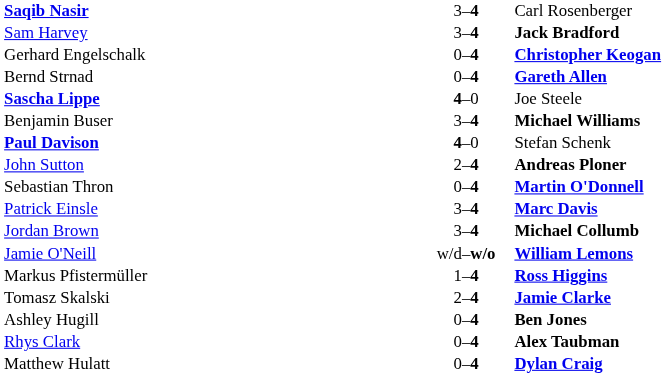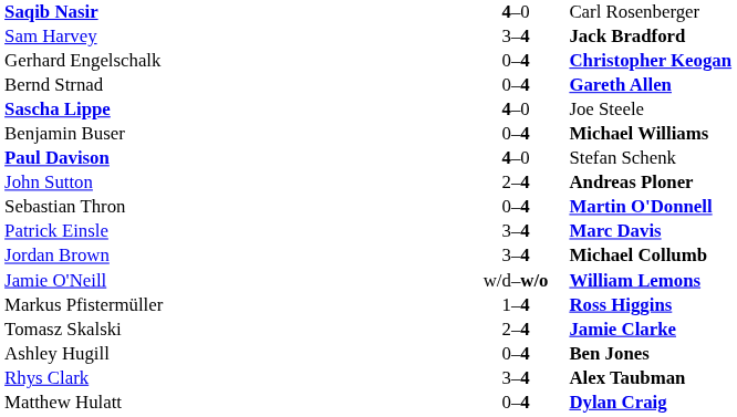 <table width="100%" cellspacing="1">
 <tr>
 <th width=45%></th>
 <th width=10%></th>
 <th width=45%></th>
 </tr>
 <tr>
 <td> <strong><a href='#'>Saqib Nasir</a></strong></td>
-<td align="center">3–<strong>4</strong></td>
+<td align="center"><strong>4</strong>–0</td>
 <td> Carl Rosenberger</td>
 </tr>
 <tr>
 <td> <a href='#'>Sam Harvey</a></td>
 <td align="center">3–<strong>4</strong></td>
 <td> <strong>Jack Bradford</strong></td>
 </tr>
 <tr>
 <td> Gerhard Engelschalk</td>
 <td align="center">0–<strong>4</strong></td>
 <td> <strong><a href='#'>Christopher Keogan</a></strong></td>
 </tr>
 <tr>
 <td> Bernd Strnad</td>
 <td align="center">0–<strong>4</strong></td>
 <td> <strong><a href='#'>Gareth Allen</a></strong></td>
 </tr>
 <tr>
 <td> <strong><a href='#'>Sascha Lippe</a></strong></td>
 <td align="center"><strong>4</strong>–0</td>
 <td> Joe Steele</td>
 </tr>
 <tr>
 <td> Benjamin Buser</td>
-<td align="center">3–<strong>4</strong></td>
+<td align="center">0–<strong>4</strong></td>
 <td> <strong>Michael Williams</strong></td>
 </tr>
 <tr>
 <td> <strong><a href='#'>Paul Davison</a></strong></td>
 <td align="center"><strong>4</strong>–0</td>
 <td> Stefan Schenk</td>
 </tr>
 <tr>
 <td> <a href='#'>John Sutton</a></td>
 <td align="center">2–<strong>4</strong></td>
 <td> <strong>Andreas Ploner</strong></td>
 </tr>
 <tr>
 <td> Sebastian Thron</td>
 <td align="center">0–<strong>4</strong></td>
 <td> <strong><a href='#'>Martin O'Donnell</a></strong></td>
 </tr>
 <tr>
 <td> <a href='#'>Patrick Einsle</a></td>
 <td align="center">3–<strong>4</strong></td>
 <td> <strong><a href='#'>Marc Davis</a></strong></td>
 </tr>
 <tr>
 <td> <a href='#'>Jordan Brown</a></td>
 <td align="center">3–<strong>4</strong></td>
 <td> <strong>Michael Collumb</strong></td>
 </tr>
 <tr>
 <td> <a href='#'>Jamie O'Neill</a></td>
 <td align="center">w/d–<strong>w/o</strong></td>
 <td> <strong><a href='#'>William Lemons</a></strong></td>
 </tr>
 <tr>
 <td> Markus Pfistermüller</td>
 <td align="center">1–<strong>4</strong></td>
 <td> <strong><a href='#'>Ross Higgins</a></strong></td>
 </tr>
 <tr>
 <td> Tomasz Skalski</td>
 <td align="center">2–<strong>4</strong></td>
 <td> <strong><a href='#'>Jamie Clarke</a></strong></td>
 </tr>
 <tr>
 <td> Ashley Hugill</td>
 <td align="center">0–<strong>4</strong></td>
 <td> <strong>Ben Jones</strong></td>
 </tr>
 <tr>
 <td> <a href='#'>Rhys Clark</a></td>
-<td align="center">0–<strong>4</strong></td>
+<td align="center">3–<strong>4</strong></td>
 <td> <strong>Alex Taubman</strong></td>
 </tr>
 <tr>
 <td> Matthew Hulatt</td>
 <td align="center">0–<strong>4</strong></td>
 <td> <strong><a href='#'>Dylan Craig</a></strong></td>
 </tr>
 </table>
